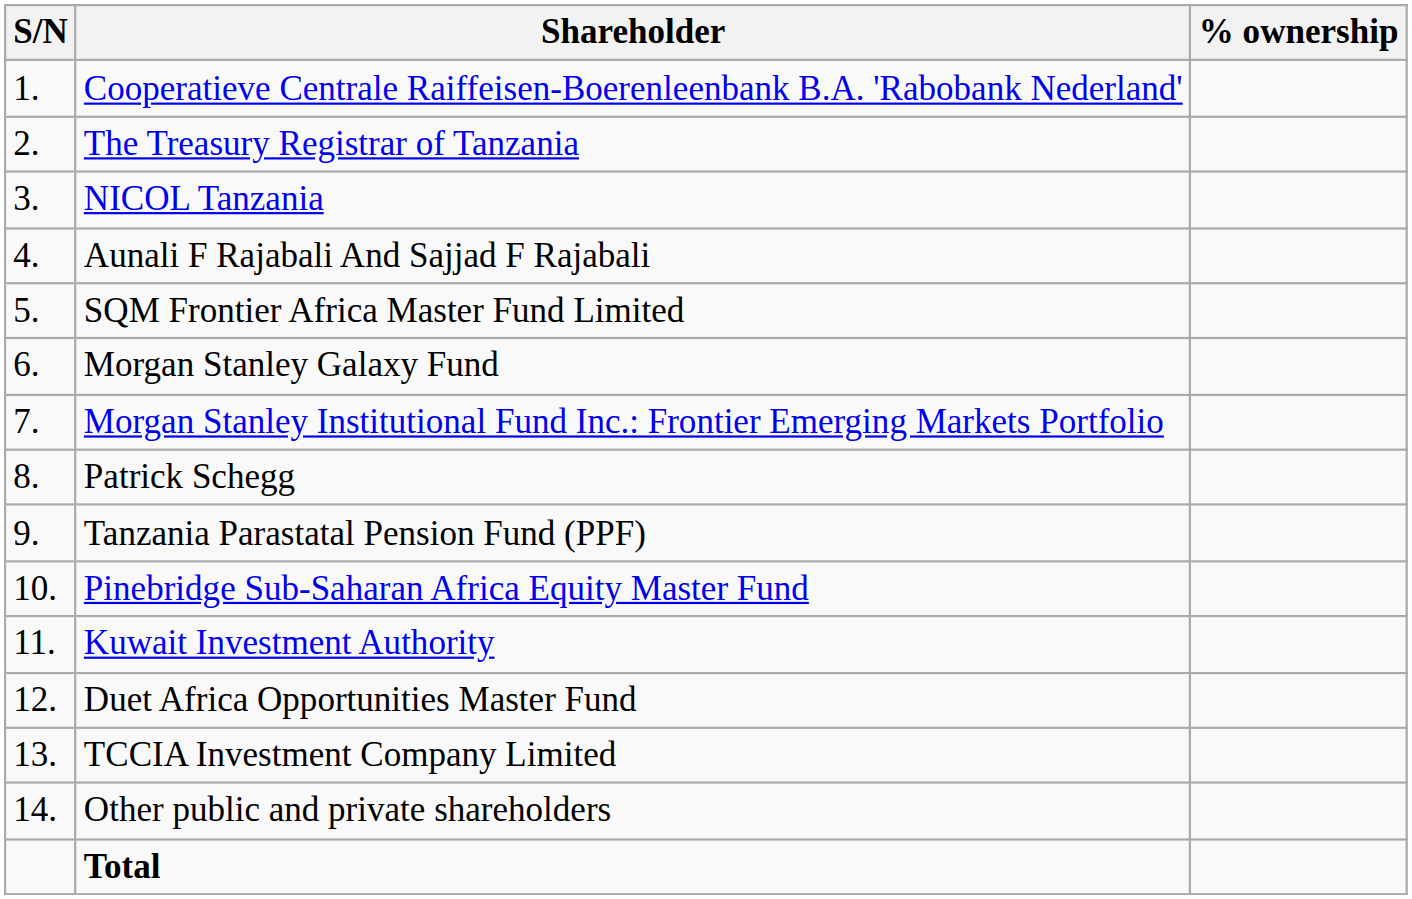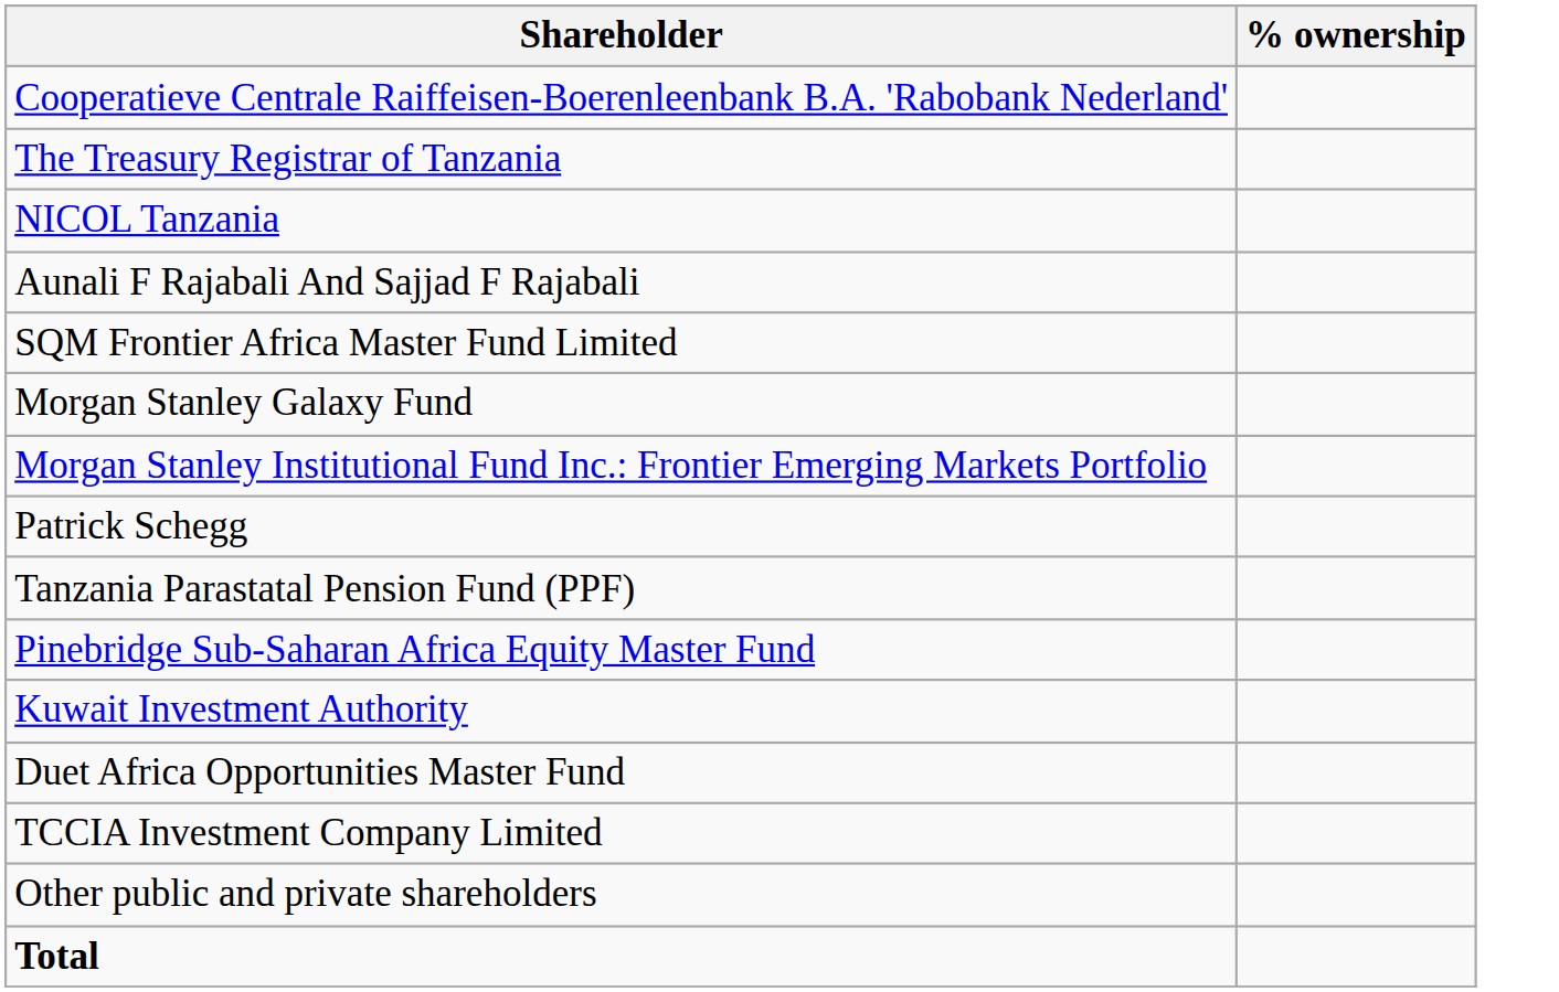 <table class="wikitable">
 <tr>
-<th>S/N</th>
 <th>Shareholder</th>
 <th>% ownership</th>
 </tr>
 <tr>
-<td>1.</td>
 <td><a href='#'>Cooperatieve Centrale Raiffeisen-Boerenleenbank B.A. 'Rabobank Nederland'</a></td>
 <td></td>
 </tr>
 <tr>
-<td>2.</td>
 <td><a href='#'>The Treasury Registrar of Tanzania</a></td>
 <td></td>
 </tr>
 <tr>
-<td>3.</td>
 <td><a href='#'>NICOL Tanzania</a></td>
 <td></td>
 </tr>
 <tr>
-<td>4.</td>
 <td>Aunali F Rajabali And Sajjad F Rajabali</td>
 <td></td>
 </tr>
 <tr>
-<td>5.</td>
 <td>SQM Frontier Africa Master Fund Limited</td>
 <td></td>
 </tr>
 <tr>
-<td>6.</td>
 <td>Morgan Stanley Galaxy Fund</td>
 <td></td>
 </tr>
 <tr>
-<td>7.</td>
 <td><a href='#'>Morgan Stanley Institutional Fund Inc.: Frontier Emerging Markets Portfolio</a></td>
 <td></td>
 </tr>
 <tr>
-<td>8.</td>
 <td>Patrick Schegg</td>
 <td></td>
 </tr>
 <tr>
-<td>9.</td>
 <td>Tanzania Parastatal Pension Fund (PPF)</td>
 <td></td>
 </tr>
 <tr>
-<td>10.</td>
 <td><a href='#'>Pinebridge Sub-Saharan Africa Equity Master Fund</a></td>
 <td></td>
 </tr>
 <tr>
-<td>11.</td>
 <td><a href='#'>Kuwait Investment Authority</a></td>
 <td></td>
 </tr>
 <tr>
-<td>12.</td>
 <td>Duet Africa Opportunities Master Fund</td>
 <td></td>
 </tr>
 <tr>
-<td>13.</td>
 <td>TCCIA Investment Company Limited</td>
 <td></td>
 </tr>
 <tr>
-<td>14.</td>
 <td>Other public and private shareholders</td>
 <td></td>
 </tr>
 <tr>
-<td></td>
 <td><strong>Total</strong></td>
 <td></td>
 </tr>
 </table>
